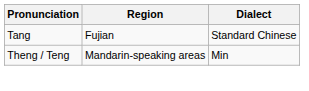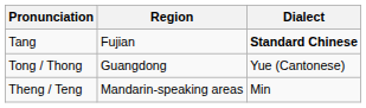 <table class="wikitable">
 <tr>
 <th><small>Pronunciation</small></th>
 <th><small>Region</small></th>
 <th><small>Dialect</small></th>
 </tr>
 <tr>
 <td><small>Tang</small></td>
 <td><small>Fujian</small></td>
-<td><small>Standard Chinese</small></td>
+<td><strong><small>Standard Chinese</small></strong></td>
+</tr>
+<tr>
+<td><small>Tong / Thong</small></td>
+<td><small>Guangdong</small></td>
+<td><small>Yue (Cantonese)</small></td>
 </tr>
 <tr>
 <td><small>Theng / Teng</small></td>
 <td><small>Mandarin-speaking areas</small></td>
 <td><small>Min</small></td>
 </tr>
 </table>
